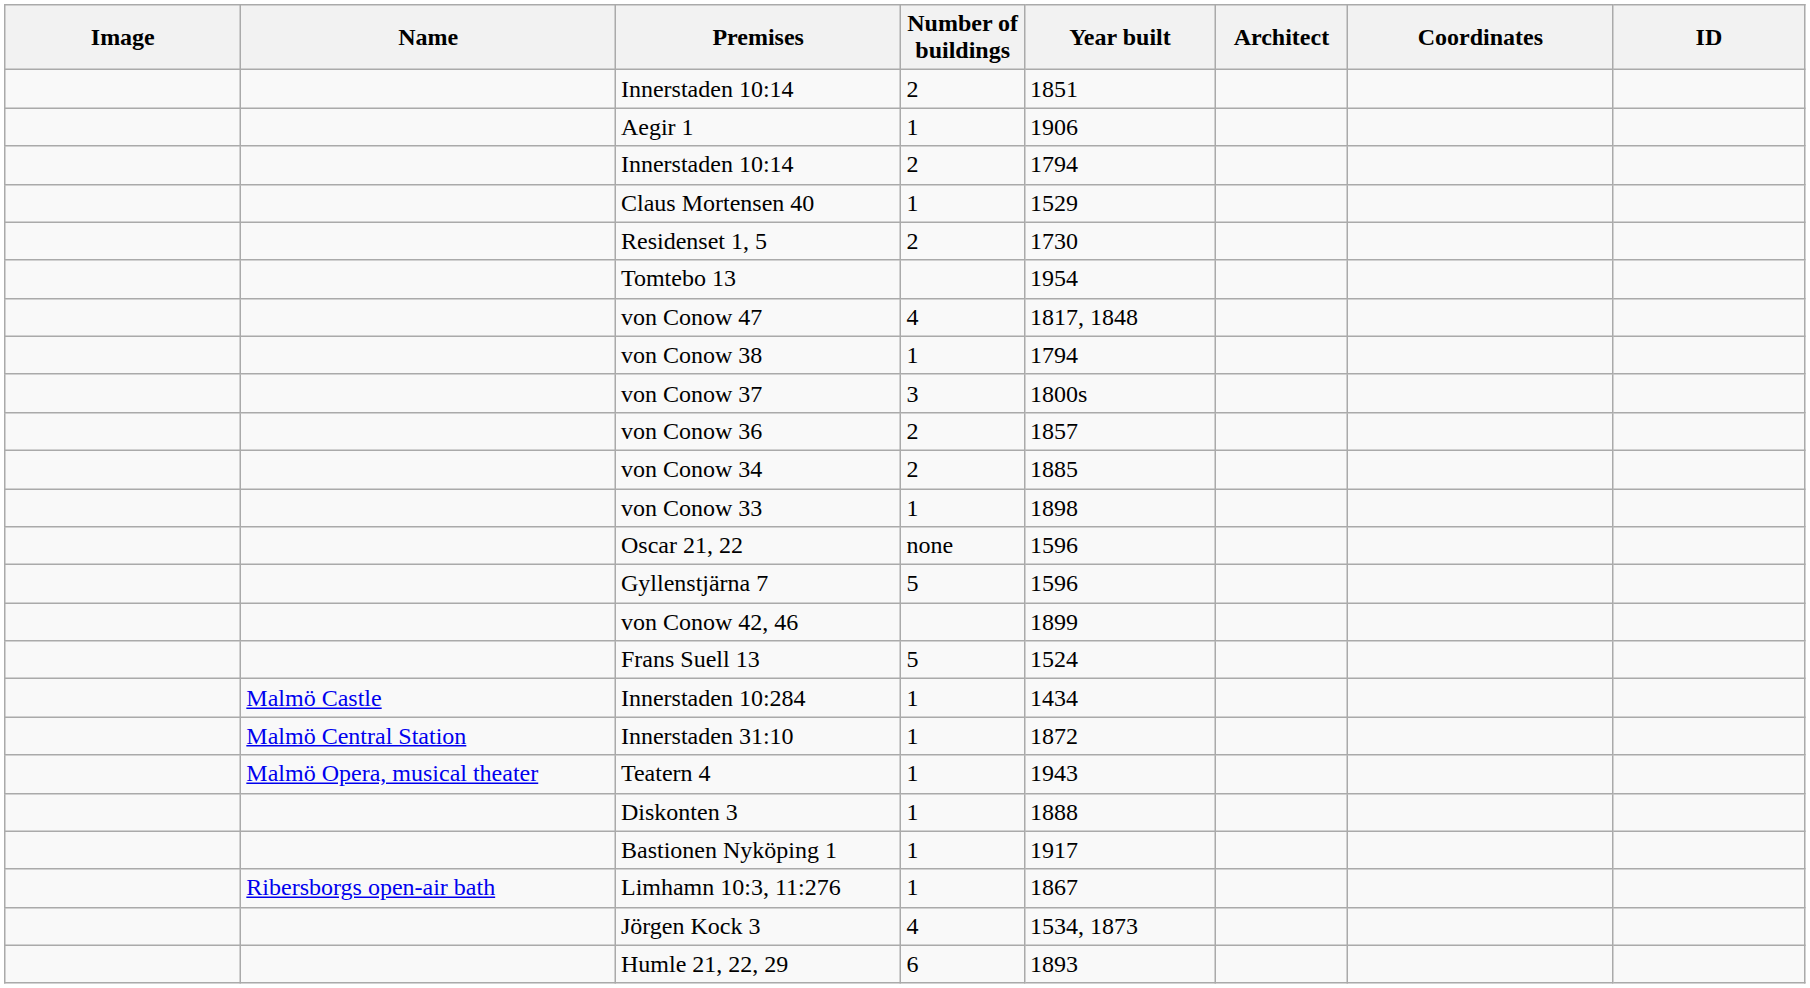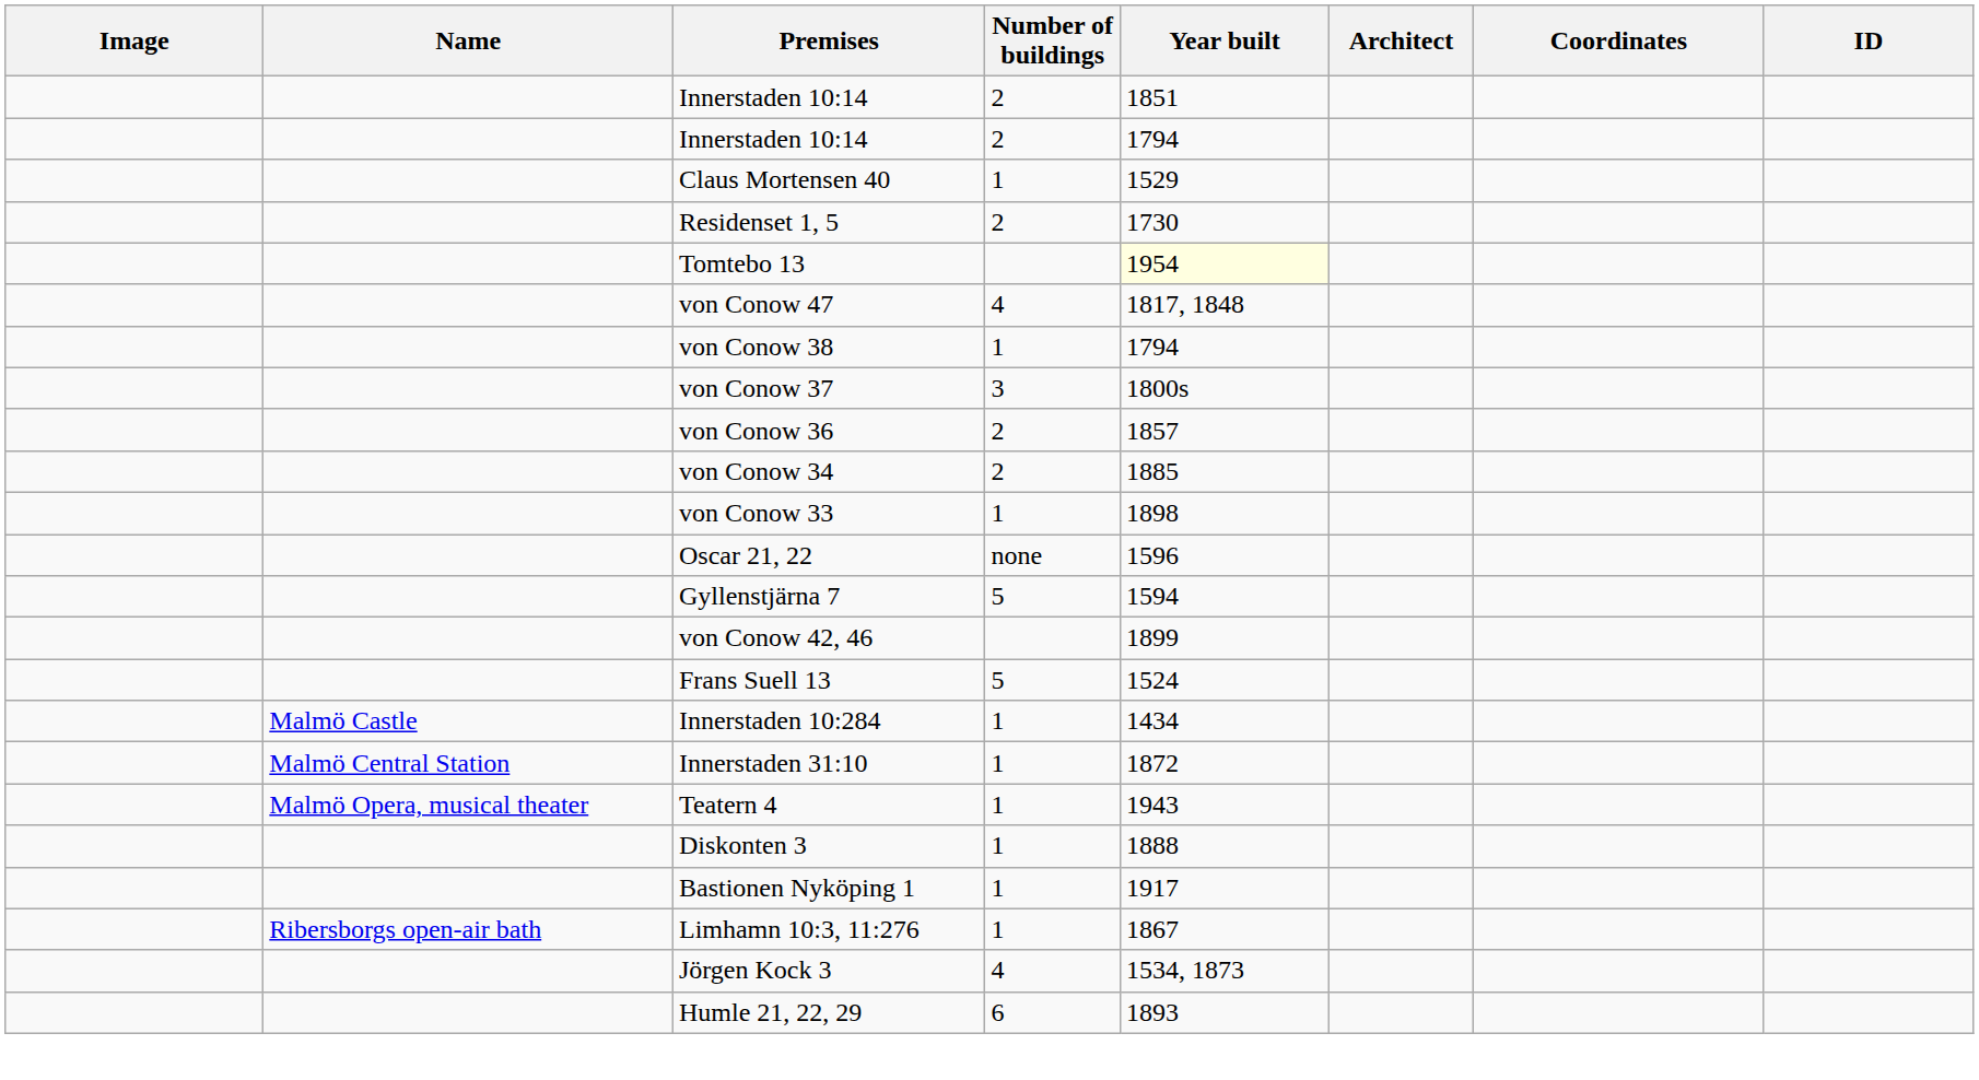 <table class="wikitable" width="95%">
 <tr>
 <th width="150">Image</th>
 <th>Name</th>
 <th>Premises</th>
 <th width="75">Number of<br>buildings</th>
 <th width="120">Year built</th>
 <th>Architect</th>
 <th width="170">Coordinates</th>
 <th width="120">ID</th>
 </tr>
 <tr>
 <td></td>
 <td></td>
 <td>Innerstaden 10:14</td>
 <td>2</td>
 <td>1851</td>
-<td></td>
-<td></td>
-<td></td>
-</tr>
-<tr>
-<td></td>
-<td></td>
-<td>Aegir 1</td>
-<td>1</td>
-<td>1906</td>
 <td></td>
 <td></td>
 <td></td>
 </tr>
 <tr>
 <td></td>
 <td></td>
 <td>Innerstaden 10:14</td>
 <td>2</td>
 <td>1794</td>
 <td></td>
 <td></td>
 <td></td>
 </tr>
 <tr>
 <td></td>
 <td></td>
 <td>Claus Mortensen 40</td>
 <td>1</td>
 <td>1529</td>
 <td></td>
 <td></td>
 <td></td>
 </tr>
 <tr>
 <td></td>
 <td></td>
 <td>Residenset 1, 5</td>
 <td>2</td>
 <td>1730</td>
 <td></td>
 <td></td>
 <td></td>
 </tr>
 <tr>
 <td></td>
 <td></td>
 <td>Tomtebo 13</td>
 <td></td>
-<td>1954</td>
+<td style="background: lightyellow;">1954</td>
 <td></td>
 <td></td>
 <td></td>
 </tr>
 <tr>
 <td></td>
 <td></td>
 <td>von Conow 47</td>
 <td>4</td>
 <td>1817, 1848</td>
 <td></td>
 <td></td>
 <td></td>
 </tr>
 <tr>
 <td></td>
 <td></td>
 <td>von Conow 38</td>
 <td>1</td>
 <td>1794</td>
 <td></td>
 <td></td>
 <td></td>
 </tr>
 <tr>
 <td></td>
 <td></td>
 <td>von Conow 37</td>
 <td>3</td>
 <td>1800s</td>
 <td></td>
 <td></td>
 <td></td>
 </tr>
 <tr>
 <td></td>
 <td Djäknegatshusen></td>
 <td>von Conow 36</td>
 <td>2</td>
 <td>1857</td>
 <td></td>
 <td></td>
 <td></td>
 </tr>
 <tr>
 <td></td>
 <td Djäknegatshusen></td>
 <td>von Conow 34</td>
 <td>2</td>
 <td>1885</td>
 <td></td>
 <td></td>
 <td></td>
 </tr>
 <tr>
 <td></td>
 <td Djäknegatshusen></td>
 <td>von Conow 33</td>
 <td>1</td>
 <td>1898</td>
 <td></td>
 <td></td>
 <td></td>
 </tr>
 <tr>
 <td></td>
 <td></td>
 <td>Oscar 21, 22</td>
 <td>none</td>
 <td>1596</td>
 <td></td>
 <td></td>
 <td></td>
 </tr>
 <tr>
 <td></td>
 <td></td>
 <td>Gyllenstjärna 7</td>
 <td>5</td>
-<td>1596</td>
+<td>1594</td>
 <td></td>
 <td></td>
 <td></td>
 </tr>
 <tr>
 <td></td>
 <td></td>
 <td>von Conow 42, 46</td>
 <td></td>
 <td>1899</td>
 <td></td>
 <td></td>
 <td></td>
 </tr>
 <tr>
 <td></td>
 <td></td>
 <td>Frans Suell 13</td>
 <td>5</td>
 <td>1524</td>
 <td></td>
 <td></td>
 <td></td>
 </tr>
 <tr>
 <td></td>
 <td><a href='#'>Malmö Castle</a></td>
 <td>Innerstaden 10:284</td>
 <td>1</td>
 <td>1434</td>
 <td></td>
 <td></td>
 <td></td>
 </tr>
 <tr>
 <td></td>
 <td><a href='#'>Malmö Central Station</a></td>
 <td>Innerstaden 31:10</td>
 <td>1</td>
 <td>1872</td>
 <td></td>
 <td></td>
 <td></td>
 </tr>
 <tr>
 <td></td>
 <td><a href='#'>Malmö Opera, musical theater</a></td>
 <td>Teatern 4</td>
 <td>1</td>
 <td>1943</td>
 <td></td>
 <td></td>
 <td></td>
 </tr>
 <tr>
 <td></td>
 <td></td>
 <td>Diskonten 3</td>
 <td>1</td>
 <td>1888</td>
 <td></td>
 <td></td>
 <td></td>
 </tr>
 <tr>
 <td></td>
 <td></td>
 <td>Bastionen Nyköping 1</td>
 <td>1</td>
 <td>1917</td>
 <td></td>
 <td></td>
 <td></td>
 </tr>
 <tr>
 <td></td>
 <td><a href='#'>Ribersborgs open-air bath</a></td>
 <td>Limhamn 10:3, 11:276</td>
 <td>1</td>
 <td>1867</td>
 <td></td>
 <td></td>
 <td></td>
 </tr>
 <tr>
 <td></td>
 <td Rosenvingeska huset></td>
 <td>Jörgen Kock 3</td>
 <td>4</td>
 <td>1534, 1873</td>
 <td></td>
 <td></td>
 <td></td>
 </tr>
 <tr>
 <td></td>
 <td></td>
 <td>Humle 21, 22, 29</td>
 <td>6</td>
 <td>1893</td>
 <td></td>
 <td></td>
 <td></td>
 </tr>
 </table>
